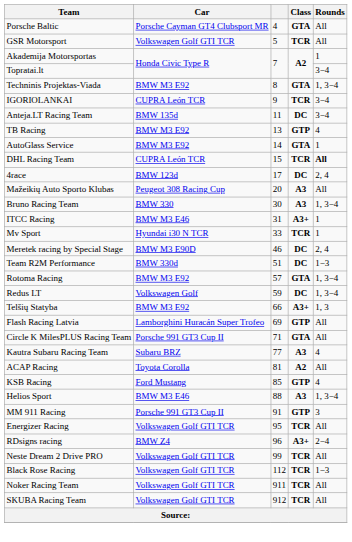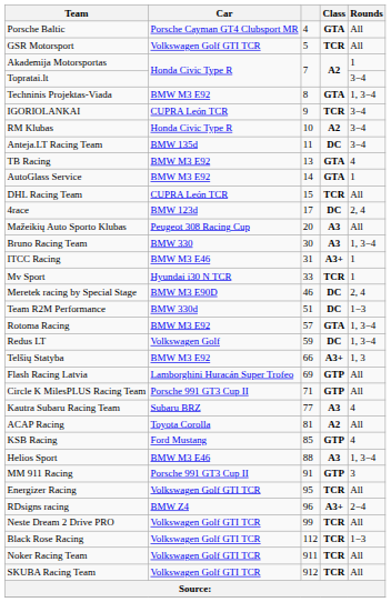 <table class="wikitable" style="font-size: 85%">
 <tr>
 <th>Team</th>
 <th>Car</th>
 <th></th>
 <th>Class</th>
 <th>Rounds</th>
 </tr>
 <tr>
 <td> Porsche Baltic</td>
 <td><a href='#'>Porsche Cayman GT4 Clubsport MR</a></td>
 <td>4</td>
 <td align=center><strong><span>GTA</span></strong></td>
 <td>All</td>
 </tr>
 <tr>
 <td> GSR Motorsport</td>
 <td><a href='#'>Volkswagen Golf GTI TCR</a></td>
 <td>5</td>
 <td align=center><strong><span>TCR</span></strong></td>
 <td>All</td>
 </tr>
 <tr>
 <td> Akademija Motorsportas</td>
 <td rowspan="2"><a href='#'>Honda Civic Type R</a></td>
 <td rowspan="2">7</td>
 <td rowspan="2" align=center><strong><span>A2</span></strong></td>
 <td>1</td>
 </tr>
 <tr>
 <td> Topratai.lt</td>
 <td>3−4</td>
 </tr>
 <tr>
 <td> Techninis Projektas-Viada</td>
 <td><a href='#'>BMW M3 E92</a></td>
 <td>8</td>
 <td align=center><strong><span>GTA</span></strong></td>
 <td>1, 3−4</td>
 </tr>
 <tr>
 <td> IGORIOLANKAI</td>
 <td><a href='#'>CUPRA León TCR</a></td>
 <td>9</td>
 <td align=center><strong><span>TCR</span></strong></td>
 <td>3−4</td>
 </tr>
 <tr>
+<td> RM Klubas</td>
+<td><a href='#'>Honda Civic Type R</a></td>
+<td>10</td>
+<td align=center><strong><span>A2</span></strong></td>
+<td>3−4</td>
+</tr>
+<tr>
 <td> Anteja.LT Racing Team</td>
 <td><a href='#'>BMW 135d</a></td>
 <td>11</td>
 <td align=center><strong><span>DC</span></strong></td>
 <td>3−4</td>
 </tr>
 <tr>
 <td> TB Racing</td>
 <td><a href='#'>BMW M3 E92</a></td>
 <td>13</td>
-<td align=center><strong><span>GTP</span></strong></td>
+<td align=center><strong><span>GTA</span></strong></td>
 <td>4</td>
 </tr>
 <tr>
 <td> AutoGlass Service</td>
 <td><a href='#'>BMW M3 E92</a></td>
 <td>14</td>
 <td align=center><strong><span>GTA</span></strong></td>
 <td>1</td>
 </tr>
 <tr>
 <td> DHL Racing Team</td>
 <td><a href='#'>CUPRA León TCR</a></td>
 <td>15</td>
 <td align=center><strong><span>TCR</span></strong></td>
-<td><strong>All</strong></td>
+<td>All</td>
 </tr>
 <tr>
 <td> 4race</td>
 <td><a href='#'>BMW 123d</a></td>
 <td>17</td>
 <td align=center><strong><span>DC</span></strong></td>
 <td>2, 4</td>
 </tr>
 <tr>
 <td> Mažeikių Auto Sporto Klubas</td>
 <td><a href='#'>Peugeot 308 Racing Cup</a></td>
 <td>20</td>
 <td align=center><strong><span>A3</span></strong></td>
 <td>All</td>
 </tr>
 <tr>
 <td> Bruno Racing Team</td>
 <td><a href='#'>BMW 330</a></td>
 <td>30</td>
 <td align=center><strong><span>A3</span></strong></td>
 <td>1, 3−4</td>
 </tr>
 <tr>
 <td> ITCC Racing</td>
 <td><a href='#'>BMW M3 E46</a></td>
 <td>31</td>
 <td align=center><strong><span>A3+</span></strong></td>
 <td>1</td>
 </tr>
 <tr>
 <td> Mv Sport</td>
 <td><a href='#'>Hyundai i30 N TCR</a></td>
 <td>33</td>
 <td align=center><strong><span>TCR</span></strong></td>
 <td>1</td>
 </tr>
 <tr>
 <td> Meretek racing by Special Stage</td>
 <td><a href='#'>BMW M3 E90D</a></td>
 <td>46</td>
 <td align=center><strong><span>DC</span></strong></td>
 <td>2, 4</td>
 </tr>
 <tr>
 <td> Team R2M Performance</td>
 <td><a href='#'>BMW 330d</a></td>
 <td>51</td>
 <td align=center><strong><span>DC</span></strong></td>
 <td>1−3</td>
 </tr>
 <tr>
 <td> Rotoma Racing</td>
 <td><a href='#'>BMW M3 E92</a></td>
 <td>57</td>
 <td align=center><strong><span>GTA</span></strong></td>
 <td>1, 3−4</td>
 </tr>
 <tr>
 <td> Redus LT</td>
 <td><a href='#'>Volkswagen Golf</a></td>
 <td>59</td>
 <td align=center><strong><span>DC</span></strong></td>
 <td>1, 3−4</td>
 </tr>
 <tr>
 <td> Telšių Statyba</td>
 <td><a href='#'>BMW M3 E92</a></td>
 <td>66</td>
 <td align=center><strong><span>A3+</span></strong></td>
 <td>1, 3</td>
 </tr>
 <tr>
 <td> Flash Racing Latvia</td>
 <td><a href='#'>Lamborghini Huracán Super Trofeo</a></td>
 <td>69</td>
 <td align=center><strong><span>GTP</span></strong></td>
 <td>All</td>
 </tr>
 <tr>
 <td> Circle K MilesPLUS Racing Team</td>
 <td><a href='#'>Porsche 991 GT3 Cup II</a></td>
 <td>71</td>
-<td align=center><strong><span>GTA</span></strong></td>
+<td align=center><strong><span>GTP</span></strong></td>
 <td>All</td>
 </tr>
 <tr>
 <td> Kautra Subaru Racing Team</td>
 <td><a href='#'>Subaru BRZ</a></td>
 <td>77</td>
 <td align=center><strong><span>A3</span></strong></td>
 <td>4</td>
 </tr>
 <tr>
 <td> ACAP Racing</td>
 <td><a href='#'>Toyota Corolla</a></td>
 <td>81</td>
 <td align=center><strong><span>A2</span></strong></td>
 <td>All</td>
 </tr>
 <tr>
 <td> KSB Racing</td>
 <td><a href='#'>Ford Mustang</a></td>
 <td>85</td>
 <td align=center><strong><span>GTP</span></strong></td>
 <td>4</td>
 </tr>
 <tr>
 <td> Helios Sport</td>
 <td><a href='#'>BMW M3 E46</a></td>
 <td>88</td>
 <td align=center><strong><span>A3</span></strong></td>
 <td>1, 3−4</td>
 </tr>
 <tr>
 <td> MM 911 Racing</td>
 <td><a href='#'>Porsche 991 GT3 Cup II</a></td>
 <td>91</td>
 <td align=center><strong><span>GTP</span></strong></td>
 <td>3</td>
 </tr>
 <tr>
 <td> Energizer Racing</td>
 <td><a href='#'>Volkswagen Golf GTI TCR</a></td>
 <td>95</td>
 <td align=center><strong><span>TCR</span></strong></td>
 <td>All</td>
 </tr>
 <tr>
 <td> RDsigns racing</td>
 <td><a href='#'>BMW Z4</a></td>
 <td>96</td>
 <td align=center><strong><span>A3+</span></strong></td>
 <td>2−4</td>
 </tr>
 <tr>
 <td> Neste Dream 2 Drive PRO</td>
 <td><a href='#'>Volkswagen Golf GTI TCR</a></td>
 <td>99</td>
 <td align=center><strong><span>TCR</span></strong></td>
 <td>All</td>
 </tr>
 <tr>
 <td> Black Rose Racing</td>
 <td><a href='#'>Volkswagen Golf GTI TCR</a></td>
 <td>112</td>
 <td align=center><strong><span>TCR</span></strong></td>
 <td>1−3</td>
 </tr>
 <tr>
 <td> Noker Racing Team</td>
 <td><a href='#'>Volkswagen Golf GTI TCR</a></td>
 <td>911</td>
 <td align=center><strong><span>TCR</span></strong></td>
 <td>All</td>
 </tr>
 <tr>
 <td> SKUBA Racing Team</td>
 <td><a href='#'>Volkswagen Golf GTI TCR</a></td>
 <td>912</td>
 <td align=center><strong><span>TCR</span></strong></td>
 <td>All</td>
 </tr>
 <tr>
 <th colspan=5>Source:</th>
 </tr>
 <tr>
 </tr>
 </table>
